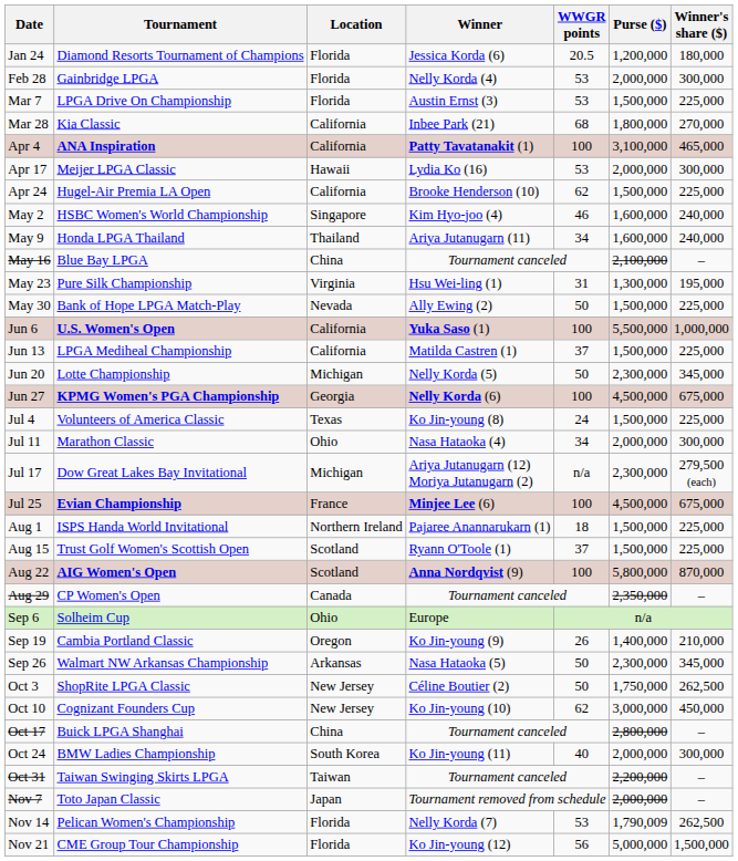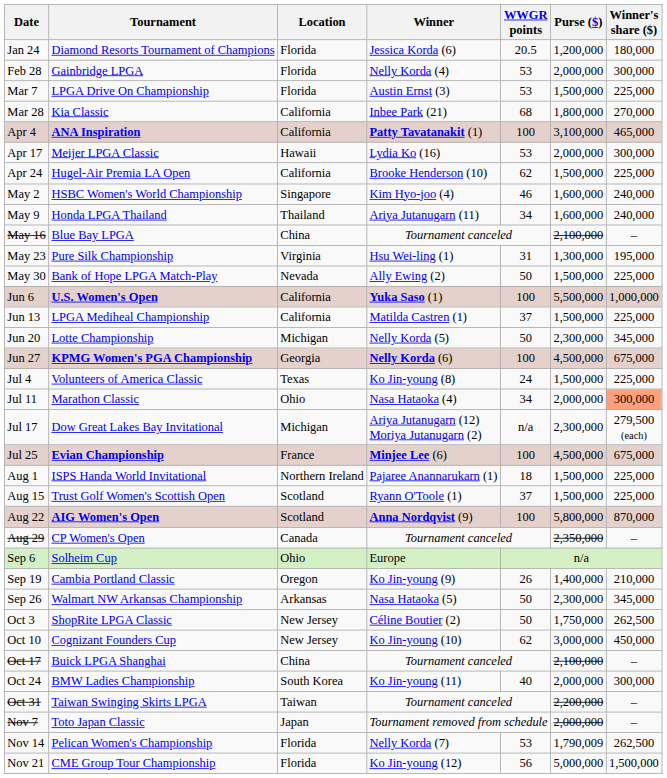 <table class="wikitable sortable" style="font-size:95%;">
 <tr>
 <th>Date</th>
 <th>Tournament</th>
 <th>Location</th>
 <th>Winner</th>
 <th><a href='#'>WWGR</a><br>points</th>
 <th>Purse (<a href='#'>$</a>)</th>
 <th>Winner's<br>share ($)</th>
 </tr>
 <tr>
 <td>Jan 24</td>
 <td><a href='#'>Diamond Resorts Tournament of Champions</a></td>
 <td>Florida</td>
 <td> <a href='#'>Jessica Korda</a> (6)</td>
 <td align=center>20.5</td>
 <td align=center>1,200,000</td>
 <td align=center>180,000</td>
 </tr>
 <tr>
 <td>Feb 28</td>
 <td><a href='#'>Gainbridge LPGA</a></td>
 <td>Florida</td>
 <td> <a href='#'>Nelly Korda</a> (4)</td>
 <td align=center>53</td>
 <td align=center>2,000,000</td>
 <td align=center>300,000</td>
 </tr>
 <tr>
 <td>Mar 7</td>
 <td><a href='#'>LPGA Drive On Championship</a></td>
 <td>Florida</td>
 <td> <a href='#'>Austin Ernst</a> (3)</td>
 <td align=center>53</td>
 <td align=center>1,500,000</td>
 <td align=center>225,000</td>
 </tr>
 <tr>
 <td>Mar 28</td>
 <td><a href='#'>Kia Classic</a></td>
 <td>California</td>
 <td> <a href='#'>Inbee Park</a> (21)</td>
 <td align=center>68</td>
 <td align=center>1,800,000</td>
 <td align=center>270,000</td>
 </tr>
 <tr style="background:#e5d1cb;">
 <td>Apr 4</td>
 <td><strong><a href='#'>ANA Inspiration</a></strong></td>
 <td>California</td>
 <td> <strong><a href='#'>Patty Tavatanakit</a></strong> (1)</td>
 <td align=center>100</td>
 <td align=center>3,100,000</td>
 <td align=center>465,000</td>
 </tr>
 <tr>
 <td>Apr 17</td>
 <td><a href='#'>Meijer LPGA Classic</a></td>
 <td>Hawaii</td>
 <td> <a href='#'>Lydia Ko</a> (16)</td>
 <td align=center>53</td>
 <td align=center>2,000,000</td>
 <td align=center>300,000</td>
 </tr>
 <tr>
 <td>Apr 24</td>
 <td><a href='#'>Hugel-Air Premia LA Open</a></td>
 <td>California</td>
 <td> <a href='#'>Brooke Henderson</a> (10)</td>
 <td align=center>62</td>
 <td align=center>1,500,000</td>
 <td align=center>225,000</td>
 </tr>
 <tr>
 <td>May 2</td>
 <td><a href='#'>HSBC Women's World Championship</a></td>
 <td>Singapore</td>
 <td> <a href='#'>Kim Hyo-joo</a> (4)</td>
 <td align=center>46</td>
 <td align=center>1,600,000</td>
 <td align=center>240,000</td>
 </tr>
 <tr>
 <td>May 9</td>
 <td><a href='#'>Honda LPGA Thailand</a></td>
 <td>Thailand</td>
 <td> <a href='#'>Ariya Jutanugarn</a> (11)</td>
 <td align=center>34</td>
 <td align=center>1,600,000</td>
 <td align=center>240,000</td>
 </tr>
 <tr>
 <td><s>May 16</s></td>
 <td><a href='#'>Blue Bay LPGA</a></td>
 <td>China</td>
 <td colspan=2 align=center><em>Tournament canceled</em></td>
 <td align=center><s>2,100,000</s></td>
 <td align=center>–</td>
 </tr>
 <tr>
 <td>May 23</td>
 <td><a href='#'>Pure Silk Championship</a></td>
 <td>Virginia</td>
 <td> <a href='#'>Hsu Wei-ling</a> (1)</td>
 <td align=center>31</td>
 <td align=center>1,300,000</td>
 <td align=center>195,000</td>
 </tr>
 <tr>
 <td>May 30</td>
 <td><a href='#'>Bank of Hope LPGA Match-Play</a></td>
 <td>Nevada</td>
 <td> <a href='#'>Ally Ewing</a> (2)</td>
 <td align=center>50</td>
 <td align=center>1,500,000</td>
 <td align=center>225,000</td>
 </tr>
 <tr style="background:#e5d1cb;">
 <td>Jun 6</td>
 <td><strong><a href='#'>U.S. Women's Open</a></strong></td>
 <td>California</td>
 <td> <strong><a href='#'>Yuka Saso</a></strong> (1)</td>
 <td align=center>100</td>
 <td align=center>5,500,000</td>
 <td align=center>1,000,000</td>
 </tr>
 <tr>
 <td>Jun 13</td>
 <td><a href='#'>LPGA Mediheal Championship</a></td>
 <td>California</td>
 <td> <a href='#'>Matilda Castren</a> (1)</td>
 <td align=center>37</td>
 <td align=center>1,500,000</td>
 <td align=center>225,000</td>
 </tr>
 <tr>
 <td>Jun 20</td>
 <td><a href='#'>Lotte Championship</a></td>
 <td>Michigan</td>
 <td> <a href='#'>Nelly Korda</a> (5)</td>
 <td align=center>50</td>
 <td align=center>2,300,000</td>
 <td align=center>345,000</td>
 </tr>
 <tr style="background:#e5d1cb;">
 <td>Jun 27</td>
 <td><strong><a href='#'>KPMG Women's PGA Championship</a></strong></td>
 <td>Georgia</td>
 <td> <strong><a href='#'>Nelly Korda</a></strong> (6)</td>
 <td align=center>100</td>
 <td align=center>4,500,000</td>
 <td align=center>675,000</td>
 </tr>
 <tr>
 <td>Jul 4</td>
 <td><a href='#'>Volunteers of America Classic</a></td>
 <td>Texas</td>
 <td> <a href='#'>Ko Jin-young</a> (8)</td>
 <td align=center>24</td>
 <td align=center>1,500,000</td>
 <td align=center>225,000</td>
 </tr>
 <tr>
 <td>Jul 11</td>
 <td><a href='#'>Marathon Classic</a></td>
 <td>Ohio</td>
 <td> <a href='#'>Nasa Hataoka</a> (4)</td>
 <td align=center>34</td>
 <td align=center>2,000,000</td>
-<td align=center>300,000</td>
+<td align=center style="background: lightsalmon;">300,000</td>
 </tr>
 <tr>
 <td>Jul 17</td>
 <td><a href='#'>Dow Great Lakes Bay Invitational</a></td>
 <td>Michigan</td>
 <td> <a href='#'>Ariya Jutanugarn</a> (12) <br> <a href='#'>Moriya Jutanugarn</a> (2)</td>
 <td align=center>n/a</td>
 <td align=center>2,300,000</td>
 <td align=center>279,500<br><small>(each)</small></td>
 </tr>
 <tr style="background:#e5d1cb;">
 <td>Jul 25</td>
 <td><strong><a href='#'>Evian Championship</a></strong></td>
 <td>France</td>
 <td> <strong><a href='#'>Minjee Lee</a></strong> (6)</td>
 <td align=center>100</td>
 <td align=center>4,500,000</td>
 <td align=center>675,000</td>
 </tr>
 <tr>
 <td>Aug 1</td>
 <td><a href='#'>ISPS Handa World Invitational</a></td>
 <td>Northern Ireland</td>
 <td> <a href='#'>Pajaree Anannarukarn</a> (1)</td>
 <td align=center>18</td>
 <td align=center>1,500,000</td>
 <td align=center>225,000</td>
 </tr>
 <tr>
 <td>Aug 15</td>
 <td><a href='#'>Trust Golf Women's Scottish Open</a></td>
 <td>Scotland</td>
 <td> <a href='#'>Ryann O'Toole</a> (1)</td>
 <td align=center>37</td>
 <td align=center>1,500,000</td>
 <td align=center>225,000</td>
 </tr>
 <tr style="background:#e5d1cb;">
 <td>Aug 22</td>
 <td><strong><a href='#'>AIG Women's Open</a></strong></td>
 <td>Scotland</td>
 <td> <strong><a href='#'>Anna Nordqvist</a></strong> (9)</td>
 <td align=center>100</td>
 <td align=center>5,800,000</td>
 <td align=center>870,000</td>
 </tr>
 <tr>
 <td><s>Aug 29</s></td>
 <td><a href='#'>CP Women's Open</a></td>
 <td>Canada</td>
 <td colspan=2 align=center><em>Tournament canceled</em></td>
 <td align=center><s>2,350,000</s></td>
 <td align=center>–</td>
 </tr>
 <tr style="background:#D4F1C5;">
 <td>Sep 6</td>
 <td><a href='#'>Solheim Cup</a></td>
 <td>Ohio</td>
 <td> Europe</td>
 <td align=center colspan=3>n/a</td>
 </tr>
 <tr>
 <td>Sep 19</td>
 <td><a href='#'>Cambia Portland Classic</a></td>
 <td>Oregon</td>
 <td> <a href='#'>Ko Jin-young</a> (9)</td>
 <td align=center>26</td>
 <td align=center>1,400,000</td>
 <td align=center>210,000</td>
 </tr>
 <tr>
 <td>Sep 26</td>
 <td><a href='#'>Walmart NW Arkansas Championship</a></td>
 <td>Arkansas</td>
 <td> <a href='#'>Nasa Hataoka</a> (5)</td>
 <td align=center>50</td>
 <td align=center>2,300,000</td>
 <td align=center>345,000</td>
 </tr>
 <tr>
 <td>Oct 3</td>
 <td><a href='#'>ShopRite LPGA Classic</a></td>
 <td>New Jersey</td>
 <td> <a href='#'>Céline Boutier</a> (2)</td>
 <td align=center>50</td>
 <td align=center>1,750,000</td>
 <td align=center>262,500</td>
 </tr>
 <tr>
 <td>Oct 10</td>
 <td><a href='#'>Cognizant Founders Cup</a></td>
 <td>New Jersey</td>
 <td> <a href='#'>Ko Jin-young</a> (10)</td>
 <td align=center>62</td>
 <td align=center>3,000,000</td>
 <td align=center>450,000</td>
 </tr>
 <tr>
 <td><s>Oct 17</s></td>
 <td><a href='#'>Buick LPGA Shanghai</a></td>
 <td>China</td>
 <td colspan=2 align=center><em>Tournament canceled</em></td>
-<td align=center><s>2,800,000</s></td>
+<td align=center><s>2,100,000</s></td>
 <td align=center>–</td>
 </tr>
 <tr>
 <td>Oct 24</td>
 <td><a href='#'>BMW Ladies Championship</a></td>
 <td>South Korea</td>
 <td> <a href='#'>Ko Jin-young</a> (11)</td>
 <td align=center>40</td>
 <td align=center>2,000,000</td>
 <td align=center>300,000 </td>
 </tr>
 <tr>
 <td><s>Oct 31</s></td>
 <td><a href='#'>Taiwan Swinging Skirts LPGA</a></td>
 <td>Taiwan</td>
 <td colspan=2 align=center><em>Tournament canceled</em></td>
 <td align=center><s>2,200,000</s></td>
 <td align=center>–</td>
 </tr>
 <tr>
 <td><s>Nov 7</s></td>
 <td><a href='#'>Toto Japan Classic</a></td>
 <td>Japan</td>
 <td colspan=2 align=center><em>Tournament removed from schedule</em></td>
 <td align=center><s>2,000,000</s></td>
 <td align=center>–</td>
 </tr>
 <tr>
 <td>Nov 14</td>
 <td><a href='#'>Pelican Women's Championship</a></td>
 <td>Florida</td>
 <td> <a href='#'>Nelly Korda</a> (7)</td>
 <td align=center>53</td>
 <td align=center>1,790,009</td>
 <td align=center>262,500</td>
 </tr>
 <tr>
 <td>Nov 21</td>
 <td><a href='#'>CME Group Tour Championship</a></td>
 <td>Florida</td>
 <td> <a href='#'>Ko Jin-young</a> (12)</td>
 <td align=center>56</td>
 <td align=center>5,000,000</td>
 <td align=center>1,500,000 </td>
 </tr>
 </table>
